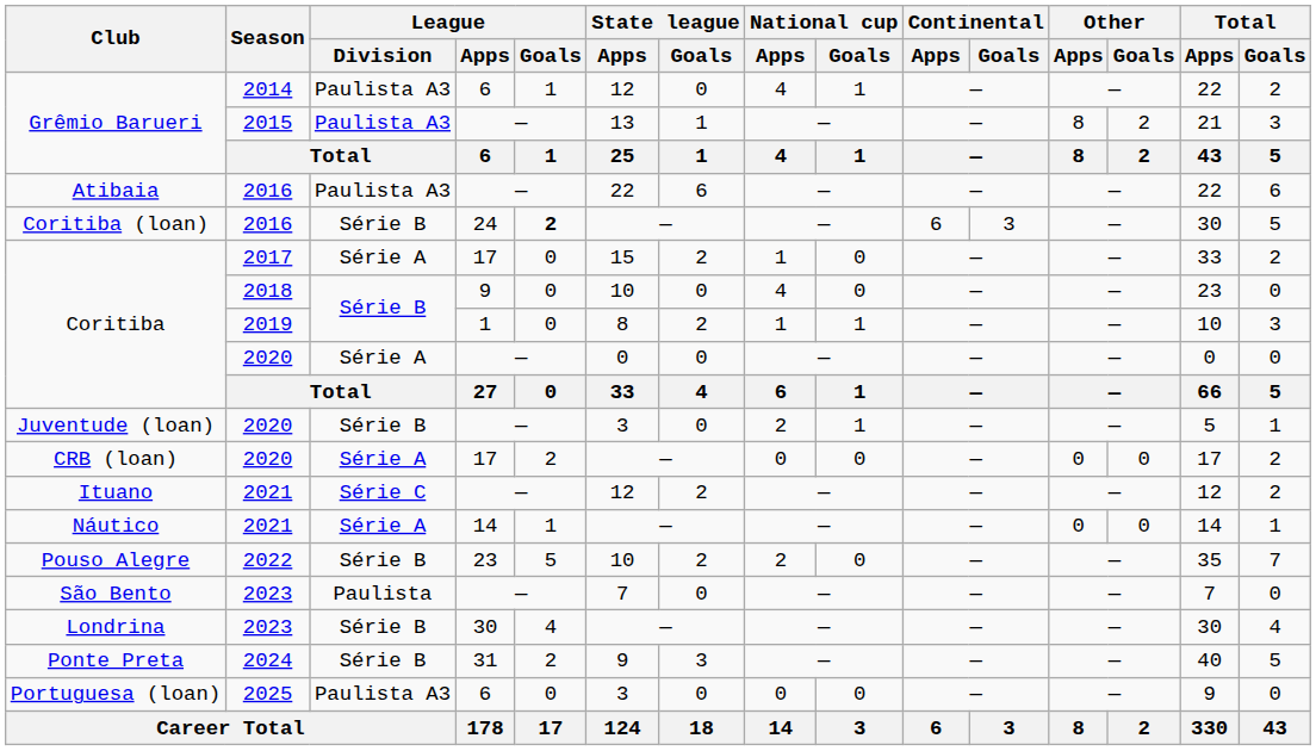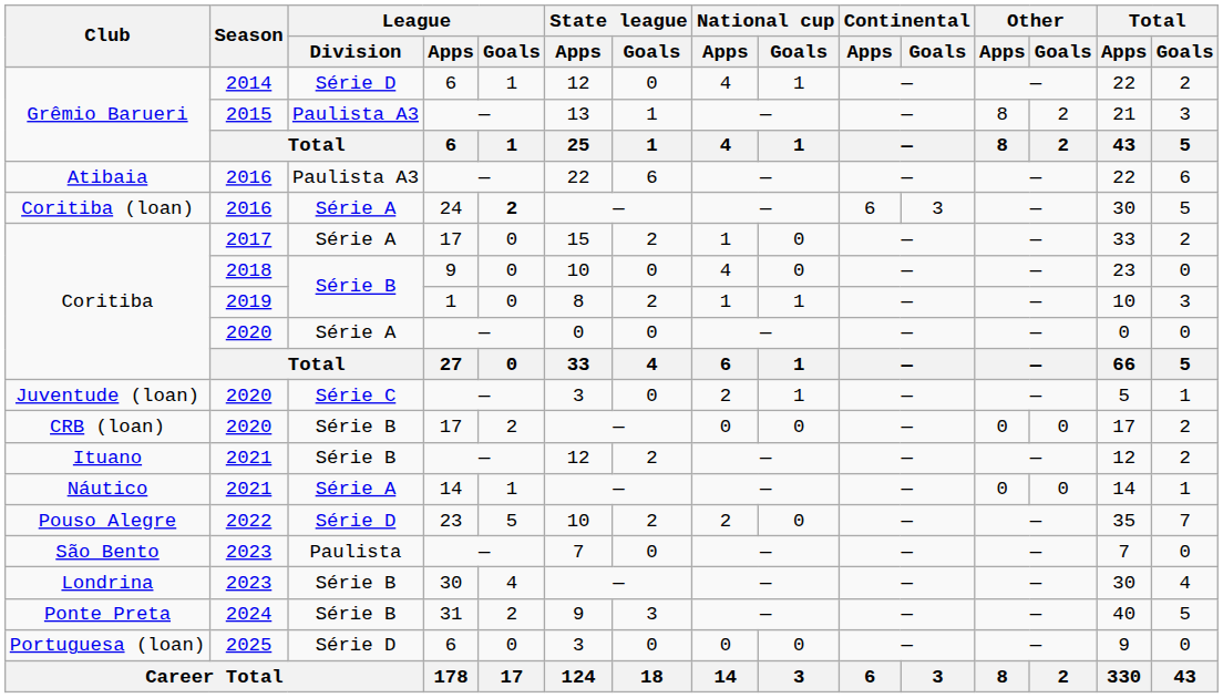 <table class="wikitable" style="text-align: center">
 <tr>
 <th rowspan="2">Club</th>
 <th rowspan="2">Season</th>
 <th colspan="3">League</th>
 <th colspan="2">State league</th>
 <th colspan="2">National cup</th>
 <th colspan="2">Continental</th>
 <th colspan="2">Other</th>
 <th colspan="2">Total</th>
 </tr>
 <tr>
 <th>Division</th>
 <th>Apps</th>
 <th>Goals</th>
 <th>Apps</th>
 <th>Goals</th>
 <th>Apps</th>
 <th>Goals</th>
 <th>Apps</th>
 <th>Goals</th>
 <th>Apps</th>
 <th>Goals</th>
 <th>Apps</th>
 <th>Goals</th>
 </tr>
 <tr>
 <td rowspan="3"><a href='#'>Grêmio Barueri</a></td>
 <td><a href='#'>2014</a></td>
-<td>Paulista A3</td>
+<td><a href='#'>Série D</a></td>
 <td>6</td>
 <td>1</td>
 <td>12</td>
 <td>0</td>
 <td>4</td>
 <td>1</td>
 <td colspan="2">—</td>
 <td colspan="2">—</td>
 <td>22</td>
 <td>2</td>
 </tr>
 <tr>
 <td><a href='#'>2015</a></td>
 <td><a href='#'>Paulista A3</a></td>
 <td colspan="2">—</td>
 <td>13</td>
 <td>1</td>
 <td colspan="2">—</td>
 <td colspan="2">—</td>
 <td>8</td>
 <td>2</td>
 <td>21</td>
 <td>3</td>
 </tr>
 <tr>
 <th colspan="2">Total</th>
 <th>6</th>
 <th>1</th>
 <th>25</th>
 <th>1</th>
 <th>4</th>
 <th>1</th>
 <th colspan="2">—</th>
 <th>8</th>
 <th>2</th>
 <th>43</th>
 <th>5</th>
 </tr>
 <tr>
 <td><a href='#'>Atibaia</a></td>
 <td><a href='#'>2016</a></td>
 <td>Paulista A3</td>
 <td colspan="2">—</td>
 <td>22</td>
 <td>6</td>
 <td colspan="2">—</td>
 <td colspan="2">—</td>
 <td colspan="2">—</td>
 <td>22</td>
 <td>6</td>
 </tr>
 <tr>
 <td><a href='#'>Coritiba</a> (loan)</td>
 <td><a href='#'>2016</a></td>
-<td>Série B</td>
+<td><a href='#'>Série A</a></td>
 <td>24</td>
 <td><strong>2</strong></td>
 <td colspan="2">—</td>
 <td colspan="2">—</td>
 <td>6</td>
 <td>3</td>
 <td colspan="2">—</td>
 <td>30</td>
 <td>5</td>
 </tr>
 <tr>
 <td rowspan="5">Coritiba</td>
 <td><a href='#'>2017</a></td>
 <td>Série A</td>
 <td>17</td>
 <td>0</td>
 <td>15</td>
 <td>2</td>
 <td>1</td>
 <td>0</td>
 <td colspan="2">—</td>
 <td colspan="2">—</td>
 <td>33</td>
 <td>2</td>
 </tr>
 <tr>
 <td><a href='#'>2018</a></td>
 <td rowspan="2"><a href='#'>Série B</a></td>
 <td>9</td>
 <td>0</td>
 <td>10</td>
 <td>0</td>
 <td>4</td>
 <td>0</td>
 <td colspan="2">—</td>
 <td colspan="2">—</td>
 <td>23</td>
 <td>0</td>
 </tr>
 <tr>
 <td><a href='#'>2019</a></td>
 <td>1</td>
 <td>0</td>
 <td>8</td>
 <td>2</td>
 <td>1</td>
 <td>1</td>
 <td colspan="2">—</td>
 <td colspan="2">—</td>
 <td>10</td>
 <td>3</td>
 </tr>
 <tr>
 <td><a href='#'>2020</a></td>
 <td>Série A</td>
 <td colspan="2">—</td>
 <td>0</td>
 <td>0</td>
 <td colspan="2">—</td>
 <td colspan="2">—</td>
 <td colspan="2">—</td>
 <td>0</td>
 <td>0</td>
 </tr>
 <tr>
 <th colspan="2">Total</th>
 <th>27</th>
 <th>0</th>
 <th>33</th>
 <th>4</th>
 <th>6</th>
 <th>1</th>
 <th colspan="2">—</th>
 <th colspan="2">—</th>
 <th>66</th>
 <th>5</th>
 </tr>
 <tr>
 <td><a href='#'>Juventude</a> (loan)</td>
 <td><a href='#'>2020</a></td>
-<td>Série B</td>
+<td><a href='#'>Série C</a></td>
 <td colspan="2">—</td>
 <td>3</td>
 <td>0</td>
 <td>2</td>
 <td>1</td>
 <td colspan="2">—</td>
 <td colspan="2">—</td>
 <td>5</td>
 <td>1</td>
 </tr>
 <tr>
 <td><a href='#'>CRB</a> (loan)</td>
 <td><a href='#'>2020</a></td>
-<td><a href='#'>Série A</a></td>
+<td>Série B</td>
 <td>17</td>
 <td>2</td>
 <td colspan="2">—</td>
 <td>0</td>
 <td>0</td>
 <td colspan="2">—</td>
 <td>0</td>
 <td>0</td>
 <td>17</td>
 <td>2</td>
 </tr>
 <tr>
 <td><a href='#'>Ituano</a></td>
 <td><a href='#'>2021</a></td>
-<td><a href='#'>Série C</a></td>
+<td>Série B</td>
 <td colspan="2">—</td>
 <td>12</td>
 <td>2</td>
 <td colspan="2">—</td>
 <td colspan="2">—</td>
 <td colspan="2">—</td>
 <td>12</td>
 <td>2</td>
 </tr>
 <tr>
 <td><a href='#'>Náutico</a></td>
 <td><a href='#'>2021</a></td>
 <td><a href='#'>Série A</a></td>
 <td>14</td>
 <td>1</td>
 <td colspan="2">—</td>
 <td colspan="2">—</td>
 <td colspan="2">—</td>
 <td>0</td>
 <td>0</td>
 <td>14</td>
 <td>1</td>
 </tr>
 <tr>
 <td><a href='#'>Pouso Alegre</a></td>
 <td><a href='#'>2022</a></td>
-<td>Série B</td>
+<td><a href='#'>Série D</a></td>
 <td>23</td>
 <td>5</td>
 <td>10</td>
 <td>2</td>
 <td>2</td>
 <td>0</td>
 <td colspan="2">—</td>
 <td colspan="2">—</td>
 <td>35</td>
 <td>7</td>
 </tr>
 <tr>
 <td><a href='#'>São Bento</a></td>
 <td><a href='#'>2023</a></td>
 <td>Paulista</td>
 <td colspan="2">—</td>
 <td>7</td>
 <td>0</td>
 <td colspan="2">—</td>
 <td colspan="2">—</td>
 <td colspan="2">—</td>
 <td>7</td>
 <td>0</td>
 </tr>
 <tr>
 <td><a href='#'>Londrina</a></td>
 <td><a href='#'>2023</a></td>
 <td>Série B</td>
 <td>30</td>
 <td>4</td>
 <td colspan="2">—</td>
 <td colspan="2">—</td>
 <td colspan="2">—</td>
 <td colspan="2">—</td>
 <td>30</td>
 <td>4</td>
 </tr>
 <tr>
 <td><a href='#'>Ponte Preta</a></td>
 <td><a href='#'>2024</a></td>
 <td>Série B</td>
 <td>31</td>
 <td>2</td>
 <td>9</td>
 <td>3</td>
 <td colspan="2">—</td>
 <td colspan="2">—</td>
 <td colspan="2">—</td>
 <td>40</td>
 <td>5</td>
 </tr>
 <tr>
 <td><a href='#'>Portuguesa</a> (loan)</td>
 <td><a href='#'>2025</a></td>
-<td>Paulista A3</td>
+<td>Série D</td>
 <td>6</td>
 <td>0</td>
 <td>3</td>
 <td>0</td>
 <td>0</td>
 <td>0</td>
 <td colspan="2">—</td>
 <td colspan="2">—</td>
 <td>9</td>
 <td>0</td>
 </tr>
 <tr>
 <th colspan="3">Career Total</th>
 <th>178</th>
 <th>17</th>
 <th>124</th>
 <th>18</th>
 <th>14</th>
 <th>3</th>
 <th>6</th>
 <th>3</th>
 <th>8</th>
 <th>2</th>
 <th>330</th>
 <th>43</th>
 </tr>
 </table>
